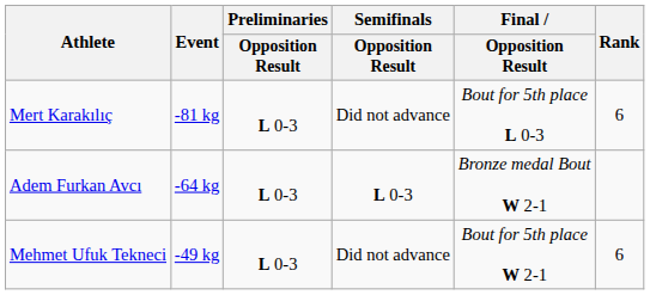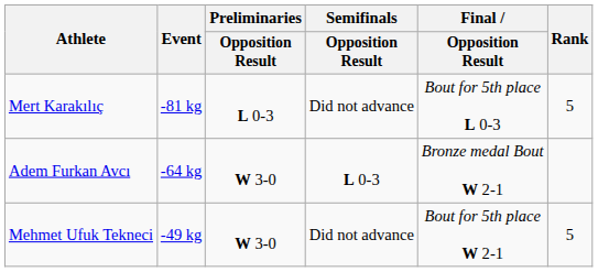 <table class="wikitable" style="font-size:90%;">
 <tr>
 <th rowspan=2>Athlete</th>
 <th rowspan=2>Event</th>
 <th>Preliminaries</th>
 <th>Semifinals</th>
 <th>Final / </th>
 <th rowspan=2>Rank</th>
 </tr>
 <tr style="font-size:95%">
 <th>Opposition<br>Result</th>
 <th>Opposition<br>Result</th>
 <th>Opposition<br>Result</th>
 </tr>
 <tr align=center>
 <td align=left><a href='#'>Mert Karakılıç</a></td>
 <td align=left><a href='#'>-81 kg</a></td>
 <td><br><strong>L</strong> 0-3</td>
 <td>Did not advance</td>
 <td><em>Bout for 5th place</em><br><br><strong>L</strong> 0-3</td>
-<td>6</td>
+<td>5</td>
 </tr>
 <tr align=center>
 <td align=left><a href='#'>Adem Furkan Avcı</a></td>
 <td align=left><a href='#'>-64 kg</a></td>
-<td><br><strong>L</strong> 0-3</td>
+<td><br><strong>W</strong> 3-0</td>
 <td><br><strong>L</strong> 0-3</td>
 <td><em>Bronze medal Bout</em><br><br><strong>W</strong> 2-1</td>
 <td></td>
 </tr>
 <tr align=center>
 <td align=left><a href='#'>Mehmet Ufuk Tekneci</a></td>
 <td align=left><a href='#'>-49 kg</a></td>
-<td><br><strong>L</strong> 0-3</td>
+<td><br><strong>W</strong> 3-0</td>
 <td>Did not advance</td>
 <td><em>Bout for 5th place</em><br><br><strong>W</strong> 2-1</td>
-<td>6</td>
+<td>5</td>
 </tr>
 </table>
